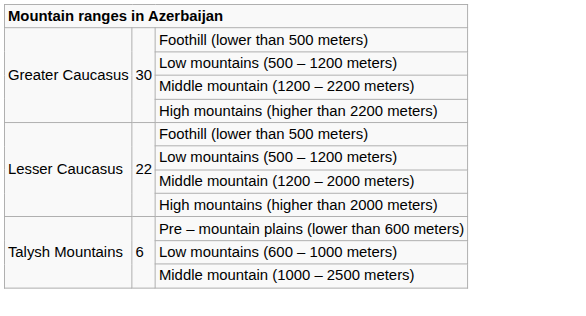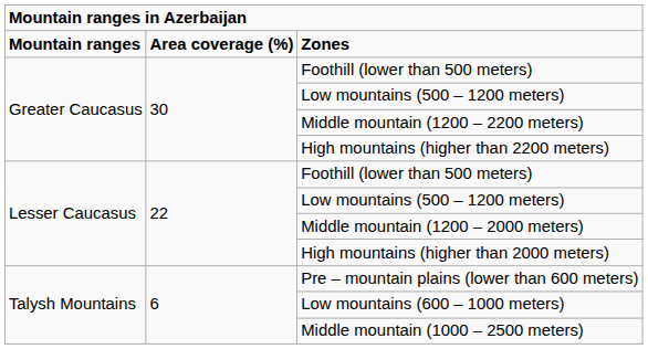 <table class="wikitable">
 <tr>
 <td colspan="3"><strong>Mountain ranges in Azerbaijan</strong></td>
+</tr>
+<tr>
+<td><strong>Mountain ranges</strong></td>
+<td><strong>Area coverage (%)</strong></td>
+<td><strong>Zones</strong></td>
 </tr>
 <tr>
 <td rowspan="4">Greater Caucasus</td>
 <td rowspan="4">30</td>
 <td>Foothill (lower than 500 meters)</td>
 </tr>
 <tr>
 <td>Low mountains (500 – 1200 meters)</td>
 </tr>
 <tr>
 <td>Middle mountain (1200 – 2200 meters)</td>
 </tr>
 <tr>
 <td>High mountains (higher than 2200 meters)</td>
 </tr>
 <tr>
 <td rowspan="4">Lesser Caucasus</td>
 <td rowspan="4">22</td>
 <td>Foothill (lower than 500 meters)</td>
 </tr>
 <tr>
 <td>Low mountains (500 – 1200 meters)</td>
 </tr>
 <tr>
 <td>Middle mountain (1200 – 2000 meters)</td>
 </tr>
 <tr>
 <td>High mountains (higher than 2000 meters)</td>
 </tr>
 <tr>
 <td rowspan="3">Talysh Mountains</td>
 <td rowspan="3">6</td>
 <td>Pre – mountain plains (lower than 600 meters)</td>
 </tr>
 <tr>
 <td>Low mountains (600 – 1000 meters)</td>
 </tr>
 <tr>
 <td>Middle mountain (1000 – 2500 meters)</td>
 </tr>
 </table>
